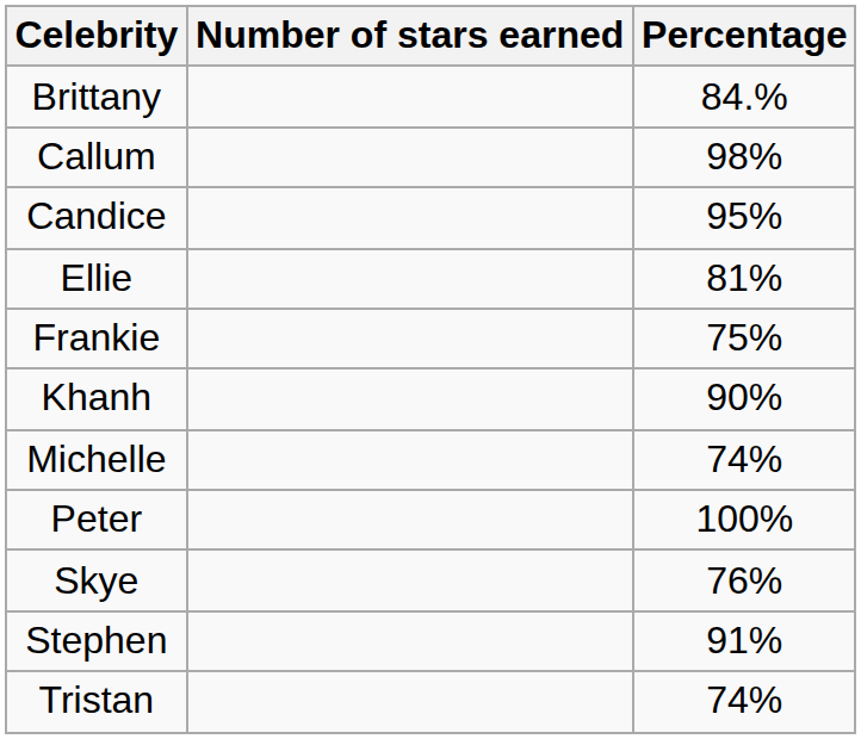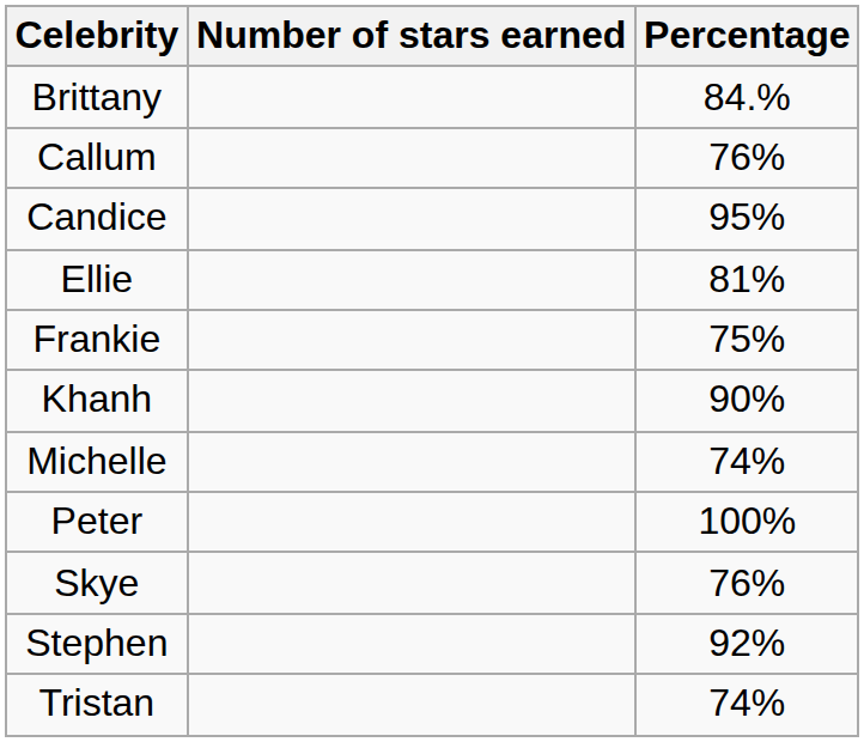 <table class=wikitable style="text-align:center">
 <tr>
 <th>Celebrity</th>
 <th>Number of stars earned</th>
 <th>Percentage</th>
 </tr>
 <tr>
 <td>Brittany</td>
 <td></td>
 <td>84.%</td>
 </tr>
 <tr>
 <td>Callum</td>
 <td></td>
-<td>98%</td>
+<td>76%</td>
 </tr>
 <tr>
 <td>Candice</td>
 <td></td>
 <td>95%</td>
 </tr>
 <tr>
 <td>Ellie</td>
 <td></td>
 <td>81%</td>
 </tr>
 <tr>
 <td>Frankie</td>
 <td></td>
 <td>75%</td>
 </tr>
 <tr>
 <td>Khanh</td>
 <td></td>
 <td>90%</td>
 </tr>
 <tr>
 <td>Michelle</td>
 <td></td>
 <td>74%</td>
 </tr>
 <tr>
 <td>Peter</td>
 <td></td>
 <td>100%</td>
 </tr>
 <tr>
 <td>Skye</td>
 <td></td>
 <td>76%</td>
 </tr>
 <tr>
 <td>Stephen</td>
 <td></td>
-<td>91%</td>
+<td>92%</td>
 </tr>
 <tr>
 <td>Tristan</td>
 <td></td>
 <td>74%</td>
 </tr>
 <tr>
 </tr>
 </table>
